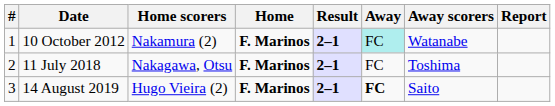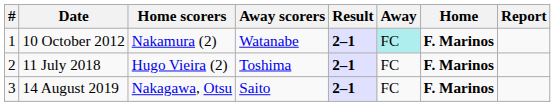 <table class="wikitable">
 <tr>
 <th>#</th>
 <th>Date</th>
 <th>Home scorers</th>
-<th>Home</th>
+<th>Away scorers</th>
 <th>Result</th>
 <th>Away</th>
-<th>Away scorers</th>
+<th>Home</th>
 <th>Report</th>
 </tr>
 <tr>
 <td>1</td>
 <td>10 October 2012</td>
 <td><a href='#'>Nakamura</a> (2)</td>
-<td><strong>F. Marinos</strong></td>
+<td><a href='#'>Watanabe</a></td>
 <td style="background:#e0e0ff;"><strong>2–1</strong></td>
 <td style="background: paleturquoise;">FC</td>
-<td><a href='#'>Watanabe</a></td>
+<td><strong>F. Marinos</strong></td>
 <td></td>
 </tr>
 <tr>
 <td>2</td>
 <td>11 July 2018</td>
-<td><a href='#'>Nakagawa</a>, <a href='#'>Otsu</a></td>
-<td><strong>F. Marinos</strong></td>
+<td><a href='#'>Hugo Vieira</a> (2)</td>
+<td><a href='#'>Toshima</a></td>
 <td style="background:#e0e0ff;"><strong>2–1</strong></td>
 <td>FC</td>
-<td><a href='#'>Toshima</a></td>
+<td><strong>F. Marinos</strong></td>
 <td></td>
 </tr>
 <tr>
 <td>3</td>
 <td>14 August 2019</td>
-<td><a href='#'>Hugo Vieira</a> (2)</td>
+<td><a href='#'>Nakagawa</a>, <a href='#'>Otsu</a></td>
+<td><a href='#'>Saito</a></td>
+<td style="background:#e0e0ff;"><strong>2–1</strong></td>
+<td>FC</td>
 <td><strong>F. Marinos</strong></td>
-<td style="background:#e0e0ff;"><strong>2–1</strong></td>
-<td><strong>FC</strong></td>
-<td><a href='#'>Saito</a></td>
 <td></td>
 </tr>
 </table>
